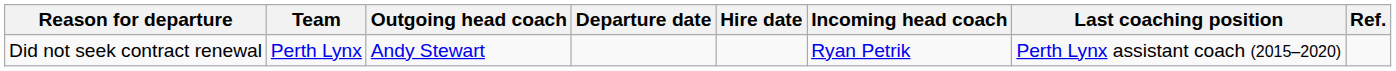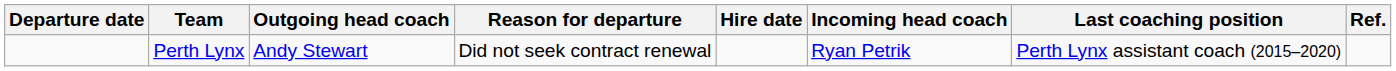 <table class="wikitable sortable">
 <tr>
-<th>Reason for departure</th>
+<th>Departure date</th>
 <th>Team</th>
 <th>Outgoing head coach</th>
-<th>Departure date</th>
+<th>Reason for departure</th>
 <th>Hire date</th>
 <th>Incoming head coach</th>
 <th class="unsortable">Last coaching position</th>
 <th class="unsortable">Ref.</th>
 </tr>
 <tr>
-<td>Did not seek contract renewal</td>
+<td align=center></td>
 <td><a href='#'>Perth Lynx</a></td>
 <td> <a href='#'>Andy Stewart</a></td>
-<td align=center></td>
+<td>Did not seek contract renewal</td>
 <td align=center></td>
 <td> <a href='#'>Ryan Petrik</a></td>
 <td><a href='#'>Perth Lynx</a> assistant coach <small>(2015–2020)</small></td>
 <td></td>
 </tr>
 </table>
